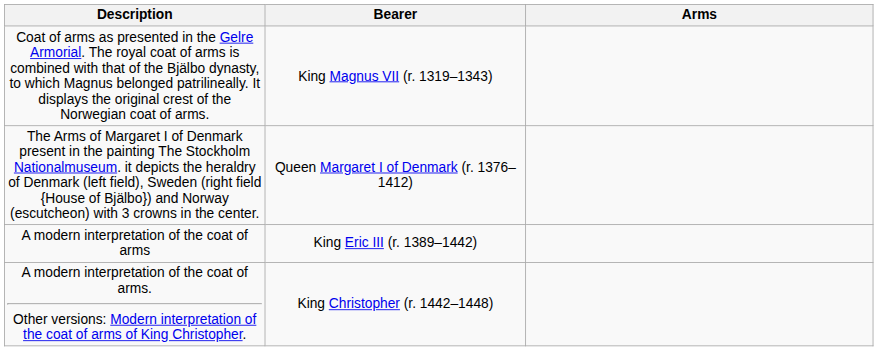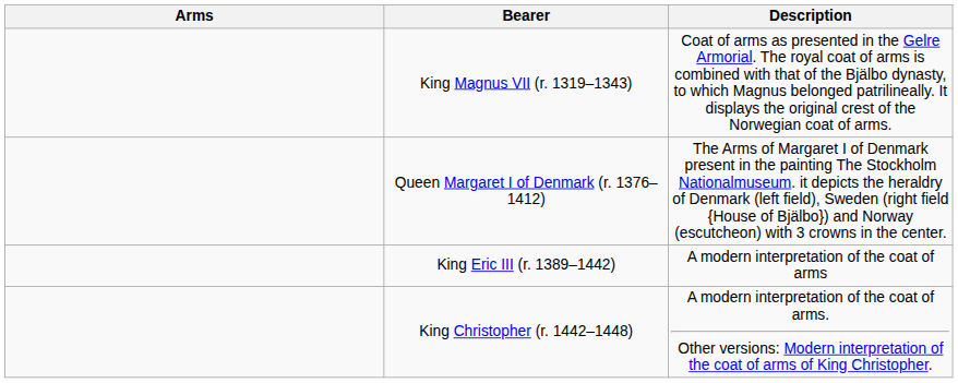 <table class="wikitable" style="width:80%;text-align:center;">
 <tr>
+<th style="width:40%;">Arms</th>
+<th style="width:30%;">Bearer</th>
 <th style="width:30%;">Description</th>
-<th style="width:30%;">Bearer</th>
-<th style="width:40%;">Arms</th>
 </tr>
 <tr>
+<td></td>
+<td>King <a href='#'>Magnus VII</a> (r. 1319–1343)</td>
 <td>Coat of arms as presented in the <a href='#'>Gelre Armorial</a>. The royal coat of arms is combined with that of the Bjälbo dynasty, to which Magnus belonged patrilineally. It displays the original crest of the Norwegian coat of arms.</td>
-<td>King <a href='#'>Magnus VII</a> (r. 1319–1343)</td>
-<td></td>
 </tr>
 <tr>
+<td></td>
+<td>Queen <a href='#'>Margaret I of Denmark</a> (r. 1376–1412)</td>
 <td>The Arms of Margaret I of Denmark present in the painting The Stockholm <a href='#'>Nationalmuseum</a>. it depicts the heraldry of Denmark (left field), Sweden (right field {House of Bjälbo}) and Norway (escutcheon) with 3 crowns in the center.</td>
-<td>Queen <a href='#'>Margaret I of Denmark</a> (r. 1376–1412)</td>
-<td></td>
 </tr>
 <tr>
+<td></td>
+<td>King <a href='#'>Eric III</a> (r. 1389–1442)</td>
 <td>A modern interpretation of the coat of arms</td>
-<td>King <a href='#'>Eric III</a> (r. 1389–1442)</td>
-<td></td>
 </tr>
 <tr>
+<td></td>
+<td>King <a href='#'>Christopher</a> (r. 1442–1448)</td>
 <td>A modern interpretation of the coat of arms. <hr> Other versions: <a href='#'>Modern interpretation of the coat of arms of King Christopher</a>.</td>
-<td>King <a href='#'>Christopher</a> (r. 1442–1448)</td>
-<td></td>
 </tr>
 </table>
